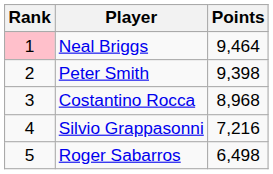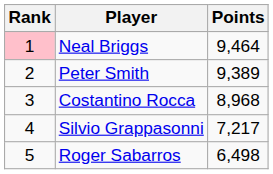 <table class="wikitable">
 <tr>
 <th>Rank</th>
 <th>Player</th>
 <th>Points</th>
 </tr>
 <tr>
 <td align=center style="background: pink;">1</td>
 <td> <a href='#'>Neal Briggs</a></td>
 <td align=center>9,464</td>
 </tr>
 <tr>
 <td align=center>2</td>
 <td> <a href='#'>Peter Smith</a></td>
-<td align=center>9,398</td>
+<td align=center>9,389</td>
 </tr>
 <tr>
 <td align=center>3</td>
 <td> <a href='#'>Costantino Rocca</a></td>
 <td align=center>8,968</td>
 </tr>
 <tr>
 <td align=center>4</td>
 <td> <a href='#'>Silvio Grappasonni</a></td>
-<td align=center>7,216</td>
+<td align=center>7,217</td>
 </tr>
 <tr>
 <td align=center>5</td>
 <td> <a href='#'>Roger Sabarros</a></td>
 <td align=center>6,498</td>
 </tr>
 </table>
